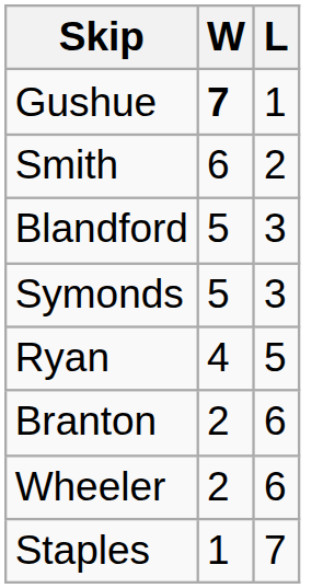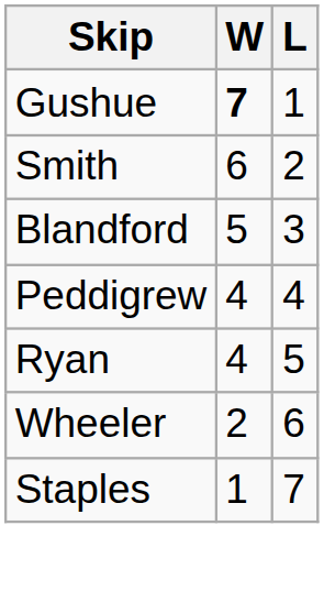 <table class="wikitable">
 <tr>
 <th>Skip</th>
 <th>W</th>
 <th>L</th>
 </tr>
 <tr>
 <td>Gushue</td>
 <td><strong>7</strong></td>
 <td>1</td>
 </tr>
 <tr>
 <td>Smith</td>
 <td>6</td>
 <td>2</td>
 </tr>
 <tr>
 <td>Blandford</td>
 <td>5</td>
 <td>3</td>
 </tr>
 <tr>
-<td>Symonds</td>
-<td>5</td>
-<td>3</td>
+<td>Peddigrew</td>
+<td>4</td>
+<td>4</td>
 </tr>
 <tr>
 <td>Ryan</td>
 <td>4</td>
 <td>5</td>
-</tr>
-<tr>
-<td>Branton</td>
-<td>2</td>
-<td>6</td>
 </tr>
 <tr>
 <td>Wheeler</td>
 <td>2</td>
 <td>6</td>
 </tr>
 <tr>
 <td>Staples</td>
 <td>1</td>
 <td>7</td>
 </tr>
 </table>
